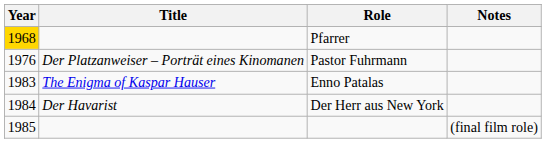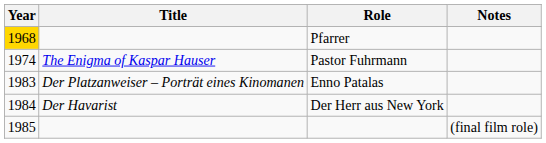 <table class="wikitable">
 <tr>
 <th>Year</th>
 <th>Title</th>
 <th>Role</th>
 <th>Notes</th>
 </tr>
 <tr>
 <td style="background: gold;">1968</td>
 <td><em></em></td>
 <td>Pfarrer</td>
 <td></td>
 </tr>
 <tr>
-<td>1976</td>
-<td><em>Der Platzanweiser – Porträt eines Kinomanen</em></td>
+<td>1974</td>
+<td><em><a href='#'>The Enigma of Kaspar Hauser</a></em></td>
 <td>Pastor Fuhrmann</td>
 <td></td>
 </tr>
 <tr>
 <td>1983</td>
-<td><em><a href='#'>The Enigma of Kaspar Hauser</a></em></td>
+<td><em>Der Platzanweiser – Porträt eines Kinomanen</em></td>
 <td>Enno Patalas</td>
 <td></td>
 </tr>
 <tr>
 <td>1984</td>
 <td><em>Der Havarist</em></td>
 <td>Der Herr aus New York</td>
 <td></td>
 </tr>
 <tr>
 <td>1985</td>
 <td><em></em></td>
 <td></td>
 <td>(final film role)</td>
 </tr>
 </table>
